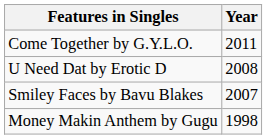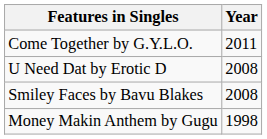 <table class="wikitable">
 <tr>
 <th>Features in Singles</th>
 <th>Year</th>
 </tr>
 <tr>
 <td>Come Together by G.Y.L.O.</td>
 <td>2011</td>
 </tr>
 <tr>
 <td>U Need Dat by Erotic D</td>
 <td>2008</td>
 </tr>
 <tr>
 <td>Smiley Faces by Bavu Blakes</td>
-<td>2007</td>
+<td>2008</td>
 </tr>
 <tr>
 <td>Money Makin Anthem by Gugu</td>
 <td>1998</td>
 </tr>
 </table>
